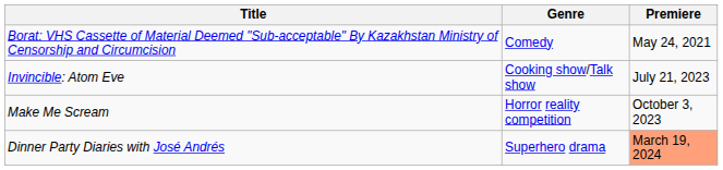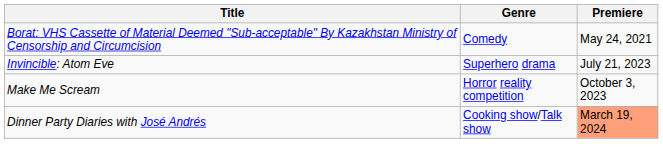 <table class="wikitable sortable" style="width:100%;">
 <tr>
 <th>Title</th>
 <th>Genre</th>
 <th>Premiere</th>
 </tr>
 <tr>
 <td><em><a href='#'>Borat: VHS Cassette of Material Deemed "Sub-acceptable" By Kazakhstan Ministry of Censorship and Circumcision</a></em></td>
 <td><a href='#'>Comedy</a></td>
 <td>May 24, 2021</td>
 </tr>
 <tr>
 <td><em><a href='#'>Invincible</a>: Atom Eve</em></td>
-<td><a href='#'>Cooking show</a>/<a href='#'>Talk show</a></td>
+<td><a href='#'>Superhero</a> <a href='#'>drama</a></td>
 <td>July 21, 2023</td>
 </tr>
 <tr>
 <td><em>Make Me Scream</em></td>
 <td><a href='#'>Horror</a> <a href='#'>reality competition</a></td>
 <td>October 3, 2023</td>
 </tr>
 <tr>
 <td><em>Dinner Party Diaries with <a href='#'>José Andrés</a></em></td>
-<td><a href='#'>Superhero</a> <a href='#'>drama</a></td>
+<td><a href='#'>Cooking show</a>/<a href='#'>Talk show</a></td>
 <td style="background: lightsalmon;">March 19, 2024</td>
 </tr>
 </table>
